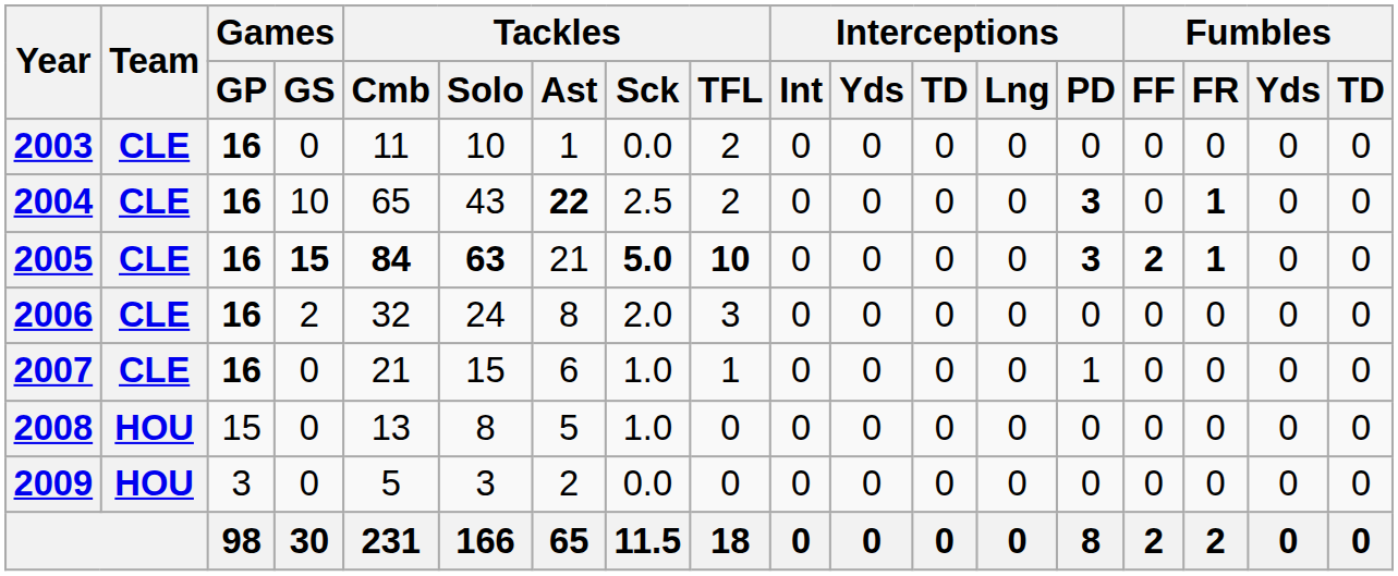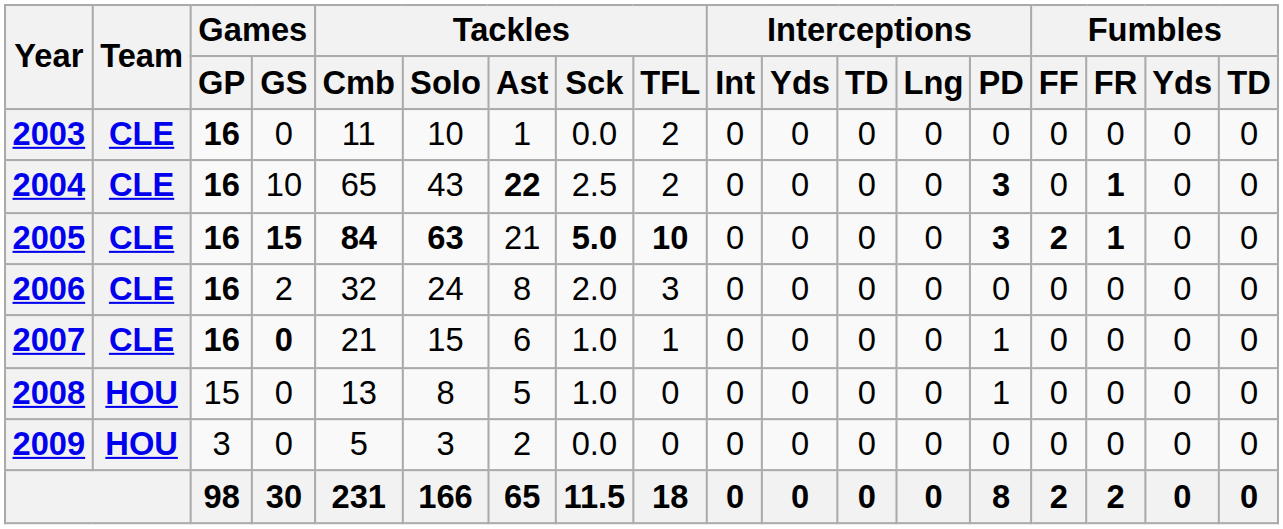 <table class="wikitable" style="text-align:center">
 <tr>
 <th rowspan="2">Year</th>
 <th rowspan="2">Team</th>
 <th colspan="2">Games</th>
 <th colspan="5">Tackles</th>
 <th colspan="5">Interceptions</th>
 <th colspan="4">Fumbles</th>
 </tr>
 <tr>
 <th>GP</th>
 <th>GS</th>
 <th>Cmb</th>
 <th>Solo</th>
 <th>Ast</th>
 <th>Sck</th>
 <th>TFL</th>
 <th>Int</th>
 <th>Yds</th>
 <th>TD</th>
 <th>Lng</th>
 <th>PD</th>
 <th>FF</th>
 <th>FR</th>
 <th>Yds</th>
 <th>TD</th>
 </tr>
 <tr>
 <th><a href='#'>2003</a></th>
 <th><a href='#'>CLE</a></th>
 <td><strong>16</strong></td>
 <td>0</td>
 <td>11</td>
 <td>10</td>
 <td>1</td>
 <td>0.0</td>
 <td>2</td>
 <td>0</td>
 <td>0</td>
 <td>0</td>
 <td>0</td>
 <td>0</td>
 <td>0</td>
 <td>0</td>
 <td>0</td>
 <td>0</td>
 </tr>
 <tr>
 <th><a href='#'>2004</a></th>
 <th><a href='#'>CLE</a></th>
 <td><strong>16</strong></td>
 <td>10</td>
 <td>65</td>
 <td>43</td>
 <td><strong>22</strong></td>
 <td>2.5</td>
 <td>2</td>
 <td>0</td>
 <td>0</td>
 <td>0</td>
 <td>0</td>
 <td><strong>3</strong></td>
 <td>0</td>
 <td><strong>1</strong></td>
 <td>0</td>
 <td>0</td>
 </tr>
 <tr>
 <th><a href='#'>2005</a></th>
 <th><a href='#'>CLE</a></th>
 <td><strong>16</strong></td>
 <td><strong>15</strong></td>
 <td><strong>84</strong></td>
 <td><strong>63</strong></td>
 <td>21</td>
 <td><strong>5.0</strong></td>
 <td><strong>10</strong></td>
 <td>0</td>
 <td>0</td>
 <td>0</td>
 <td>0</td>
 <td><strong>3</strong></td>
 <td><strong>2</strong></td>
 <td><strong>1</strong></td>
 <td>0</td>
 <td>0</td>
 </tr>
 <tr>
 <th><a href='#'>2006</a></th>
 <th><a href='#'>CLE</a></th>
 <td><strong>16</strong></td>
 <td>2</td>
 <td>32</td>
 <td>24</td>
 <td>8</td>
 <td>2.0</td>
 <td>3</td>
 <td>0</td>
 <td>0</td>
 <td>0</td>
 <td>0</td>
 <td>0</td>
 <td>0</td>
 <td>0</td>
 <td>0</td>
 <td>0</td>
 </tr>
 <tr>
 <th><a href='#'>2007</a></th>
 <th><a href='#'>CLE</a></th>
 <td><strong>16</strong></td>
-<td>0</td>
+<td><strong>0</strong></td>
 <td>21</td>
 <td>15</td>
 <td>6</td>
 <td>1.0</td>
 <td>1</td>
 <td>0</td>
 <td>0</td>
 <td>0</td>
 <td>0</td>
 <td>1</td>
 <td>0</td>
 <td>0</td>
 <td>0</td>
 <td>0</td>
 </tr>
 <tr>
 <th><a href='#'>2008</a></th>
 <th><a href='#'>HOU</a></th>
 <td>15</td>
 <td>0</td>
 <td>13</td>
 <td>8</td>
 <td>5</td>
 <td>1.0</td>
 <td>0</td>
 <td>0</td>
 <td>0</td>
 <td>0</td>
 <td>0</td>
-<td>0</td>
+<td>1</td>
 <td>0</td>
 <td>0</td>
 <td>0</td>
 <td>0</td>
 </tr>
 <tr>
 <th><a href='#'>2009</a></th>
 <th><a href='#'>HOU</a></th>
 <td>3</td>
 <td>0</td>
 <td>5</td>
 <td>3</td>
 <td>2</td>
 <td>0.0</td>
 <td>0</td>
 <td>0</td>
 <td>0</td>
 <td>0</td>
 <td>0</td>
 <td>0</td>
 <td>0</td>
 <td>0</td>
 <td>0</td>
 <td>0</td>
 </tr>
 <tr>
 <th colspan="2"></th>
 <th>98</th>
 <th>30</th>
 <th>231</th>
 <th>166</th>
 <th>65</th>
 <th>11.5</th>
 <th>18</th>
 <th>0</th>
 <th>0</th>
 <th>0</th>
 <th>0</th>
 <th>8</th>
 <th>2</th>
 <th>2</th>
 <th>0</th>
 <th>0</th>
 </tr>
 </table>
